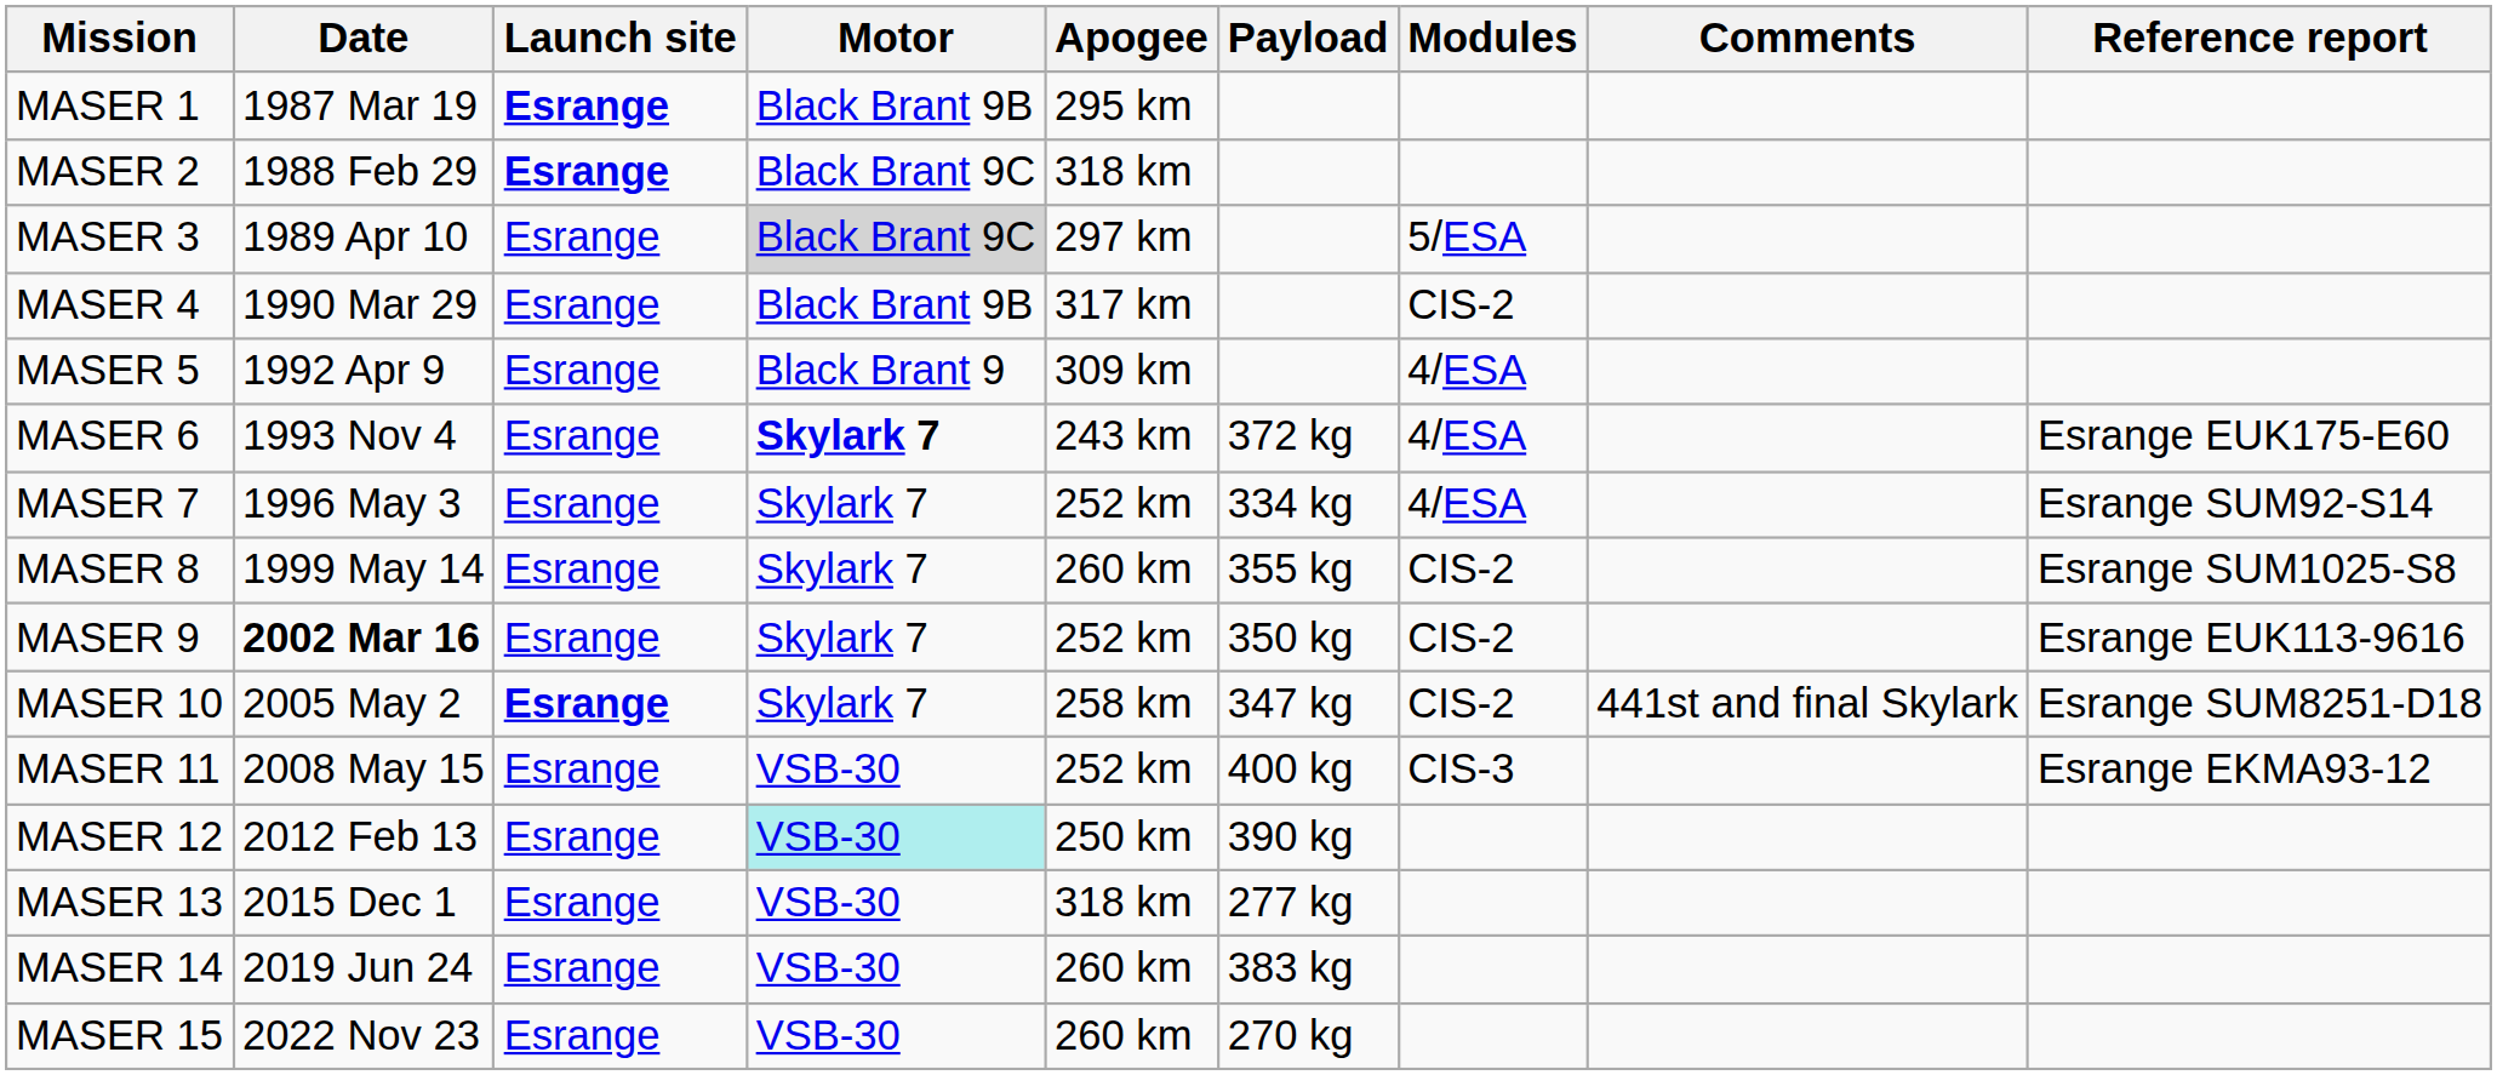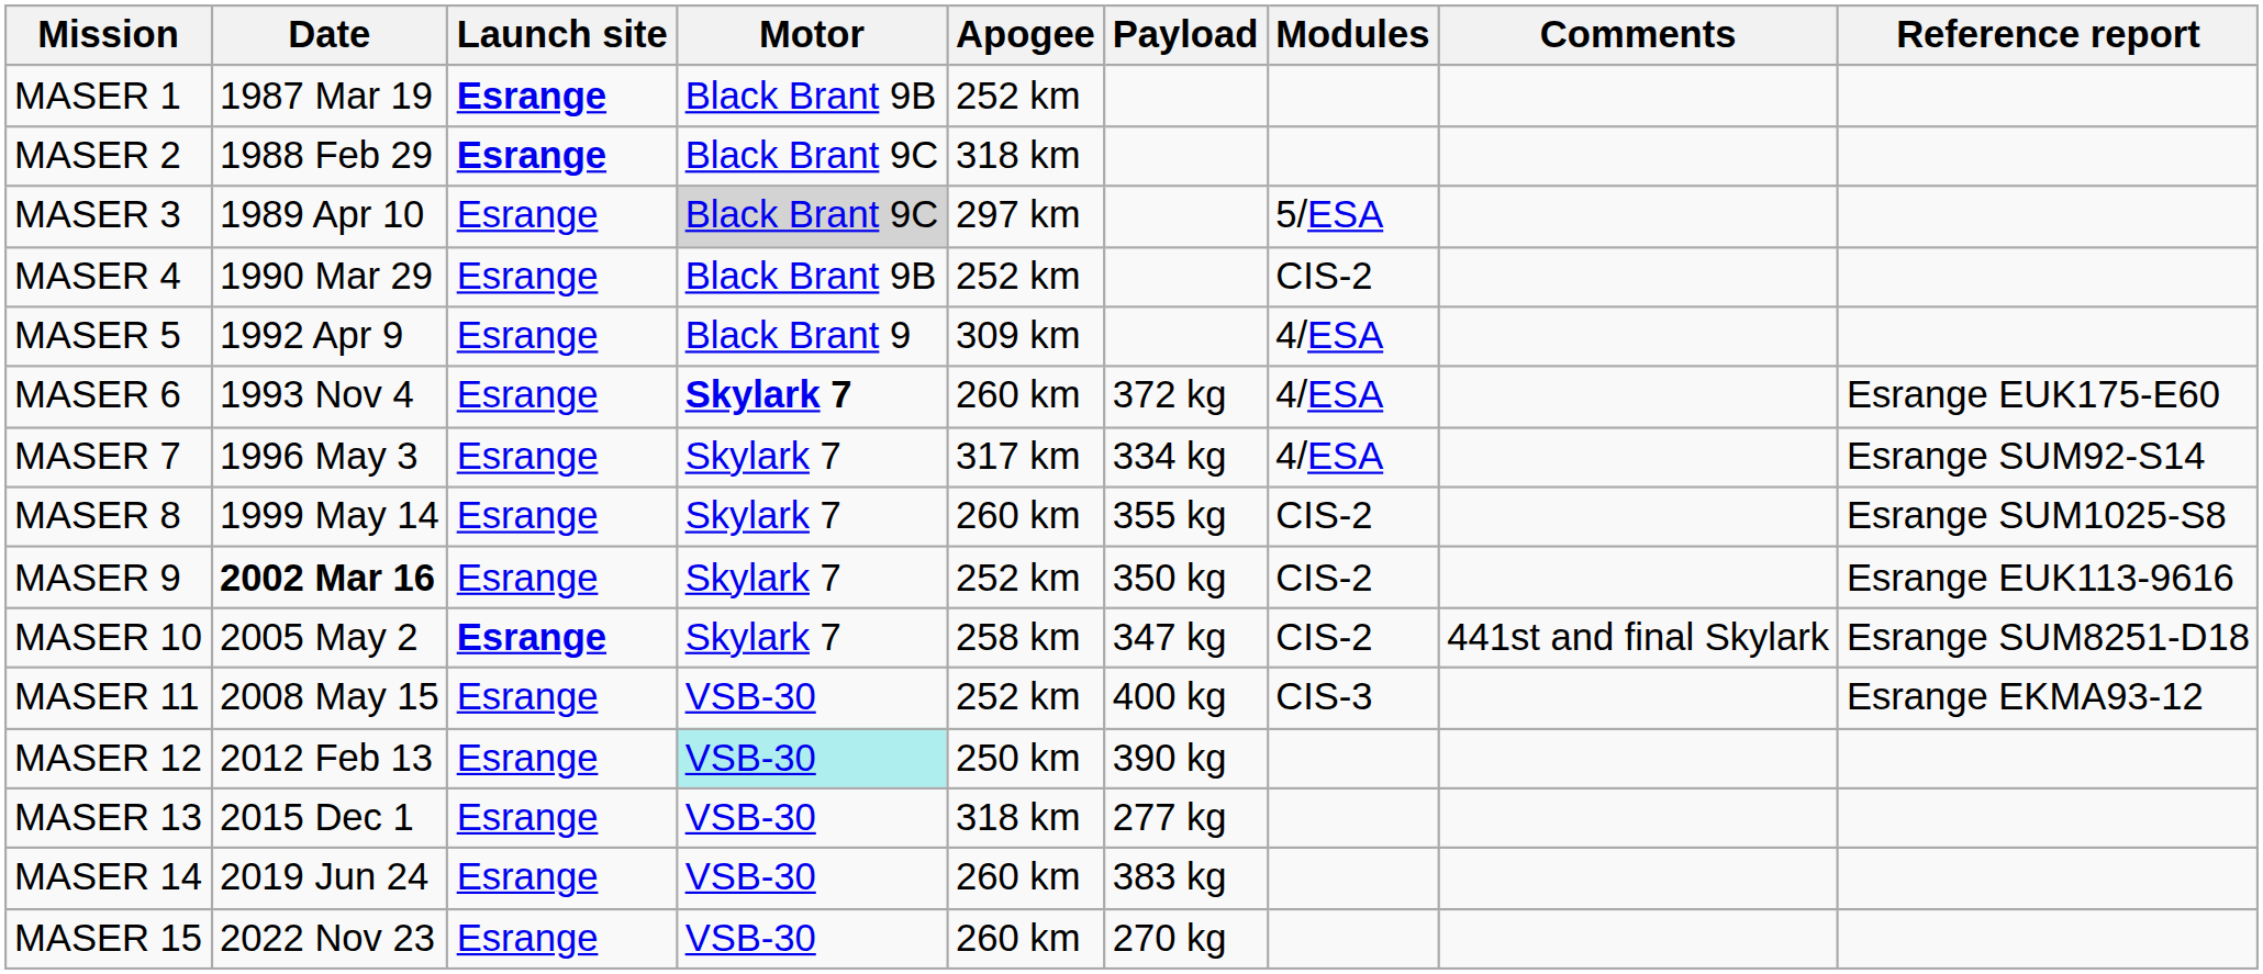 <table class=wikitable>
 <tr>
 <th>Mission</th>
 <th>Date</th>
 <th>Launch site</th>
 <th>Motor</th>
 <th>Apogee</th>
 <th>Payload</th>
 <th>Modules</th>
 <th>Comments</th>
 <th>Reference report</th>
 </tr>
 <tr>
 <td>MASER 1</td>
 <td>1987 Mar 19</td>
 <td><strong><a href='#'>Esrange</a></strong></td>
 <td><a href='#'>Black Brant</a> 9B</td>
-<td>295 km</td>
+<td>252 km</td>
 <td></td>
 <td></td>
 <td></td>
 <td></td>
 </tr>
 <tr>
 <td>MASER 2</td>
 <td>1988 Feb 29</td>
 <td><strong><a href='#'>Esrange</a></strong></td>
 <td><a href='#'>Black Brant</a> 9C</td>
 <td>318 km</td>
 <td></td>
 <td></td>
 <td></td>
 <td></td>
 </tr>
 <tr>
 <td>MASER 3</td>
 <td>1989 Apr 10</td>
 <td><a href='#'>Esrange</a></td>
 <td style="background: lightgrey;"><a href='#'>Black Brant</a> 9C</td>
 <td>297 km</td>
 <td></td>
 <td>5/<a href='#'>ESA</a></td>
 <td></td>
 <td></td>
 </tr>
 <tr>
 <td>MASER 4</td>
 <td>1990 Mar 29</td>
 <td><a href='#'>Esrange</a></td>
 <td><a href='#'>Black Brant</a> 9B</td>
-<td>317 km</td>
+<td>252 km</td>
 <td></td>
 <td>CIS-2</td>
 <td></td>
 <td></td>
 </tr>
 <tr>
 <td>MASER 5</td>
 <td>1992 Apr  9</td>
 <td><a href='#'>Esrange</a></td>
 <td><a href='#'>Black Brant</a> 9</td>
 <td>309 km</td>
 <td></td>
 <td>4/<a href='#'>ESA</a></td>
 <td></td>
 <td></td>
 </tr>
 <tr>
 <td>MASER 6</td>
 <td>1993 Nov  4</td>
 <td><a href='#'>Esrange</a></td>
 <td><strong><a href='#'>Skylark</a> 7</strong></td>
-<td>243 km</td>
+<td>260 km</td>
 <td>372 kg</td>
 <td>4/<a href='#'>ESA</a></td>
 <td></td>
 <td>Esrange EUK175-E60</td>
 </tr>
 <tr>
 <td>MASER 7</td>
 <td>1996 May  3</td>
 <td><a href='#'>Esrange</a></td>
 <td><a href='#'>Skylark</a> 7</td>
-<td>252 km</td>
+<td>317 km</td>
 <td>334 kg</td>
 <td>4/<a href='#'>ESA</a></td>
 <td></td>
 <td>Esrange SUM92-S14</td>
 </tr>
 <tr>
 <td>MASER 8</td>
 <td>1999 May 14</td>
 <td><a href='#'>Esrange</a></td>
 <td><a href='#'>Skylark</a> 7</td>
 <td>260 km</td>
 <td>355 kg</td>
 <td>CIS-2</td>
 <td></td>
 <td>Esrange SUM1025-S8</td>
 </tr>
 <tr>
 <td>MASER 9</td>
 <td><strong>2002 Mar 16</strong></td>
 <td><a href='#'>Esrange</a></td>
 <td><a href='#'>Skylark</a> 7</td>
 <td>252 km</td>
 <td>350 kg</td>
 <td>CIS-2</td>
 <td></td>
 <td>Esrange EUK113-9616</td>
 </tr>
 <tr>
 <td>MASER 10</td>
 <td>2005 May  2</td>
 <td><strong><a href='#'>Esrange</a></strong></td>
 <td><a href='#'>Skylark</a> 7</td>
 <td>258 km</td>
 <td>347 kg</td>
 <td>CIS-2</td>
 <td>441st and final Skylark</td>
 <td>Esrange SUM8251-D18</td>
 </tr>
 <tr>
 <td>MASER 11</td>
 <td>2008 May 15</td>
 <td><a href='#'>Esrange</a></td>
 <td><a href='#'>VSB-30</a></td>
 <td>252 km</td>
 <td>400 kg</td>
 <td>CIS-3</td>
 <td></td>
 <td>Esrange EKMA93-12</td>
 </tr>
 <tr>
 <td>MASER 12</td>
 <td>2012 Feb 13</td>
 <td><a href='#'>Esrange</a></td>
 <td style="background: paleturquoise;"><a href='#'>VSB-30</a></td>
 <td>250 km</td>
 <td>390 kg</td>
 <td></td>
 <td></td>
 <td></td>
 </tr>
 <tr>
 <td>MASER 13</td>
 <td>2015 Dec 1</td>
 <td><a href='#'>Esrange</a></td>
 <td><a href='#'>VSB-30</a></td>
 <td>318 km</td>
 <td>277 kg</td>
 <td></td>
 <td></td>
 <td></td>
 </tr>
 <tr>
 <td>MASER 14</td>
 <td>2019 Jun 24</td>
 <td><a href='#'>Esrange</a></td>
 <td><a href='#'>VSB-30</a></td>
 <td>260 km</td>
 <td>383 kg</td>
 <td></td>
 <td></td>
 <td></td>
 </tr>
 <tr>
 <td>MASER 15</td>
 <td>2022 Nov 23</td>
 <td><a href='#'>Esrange</a></td>
 <td><a href='#'>VSB-30</a></td>
 <td>260 km</td>
 <td>270 kg</td>
 <td></td>
 <td></td>
 <td></td>
 </tr>
 <tr>
 </tr>
 </table>
